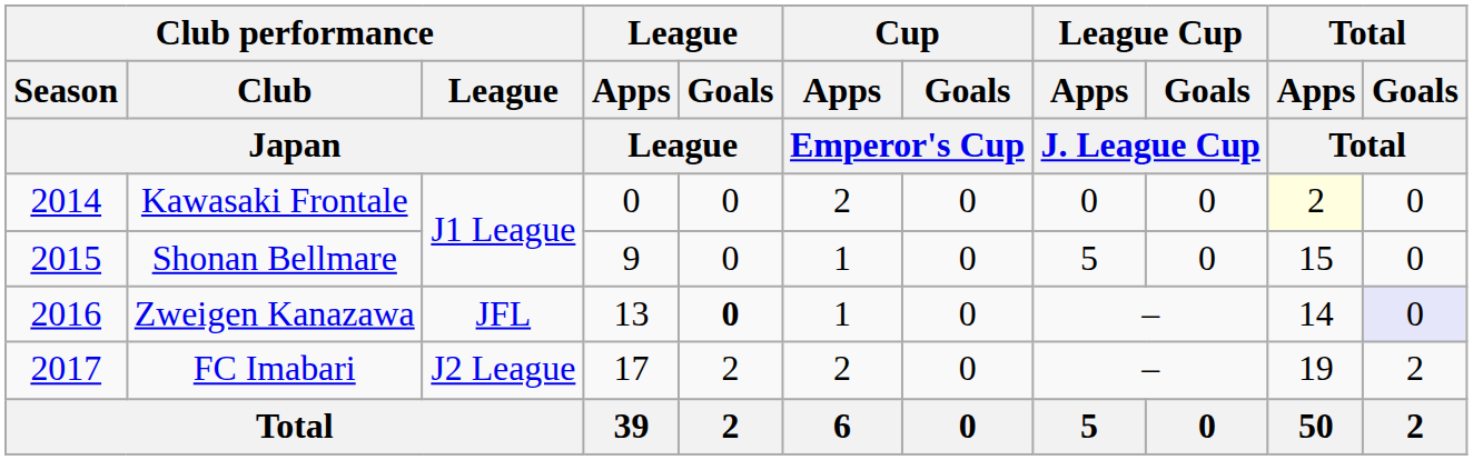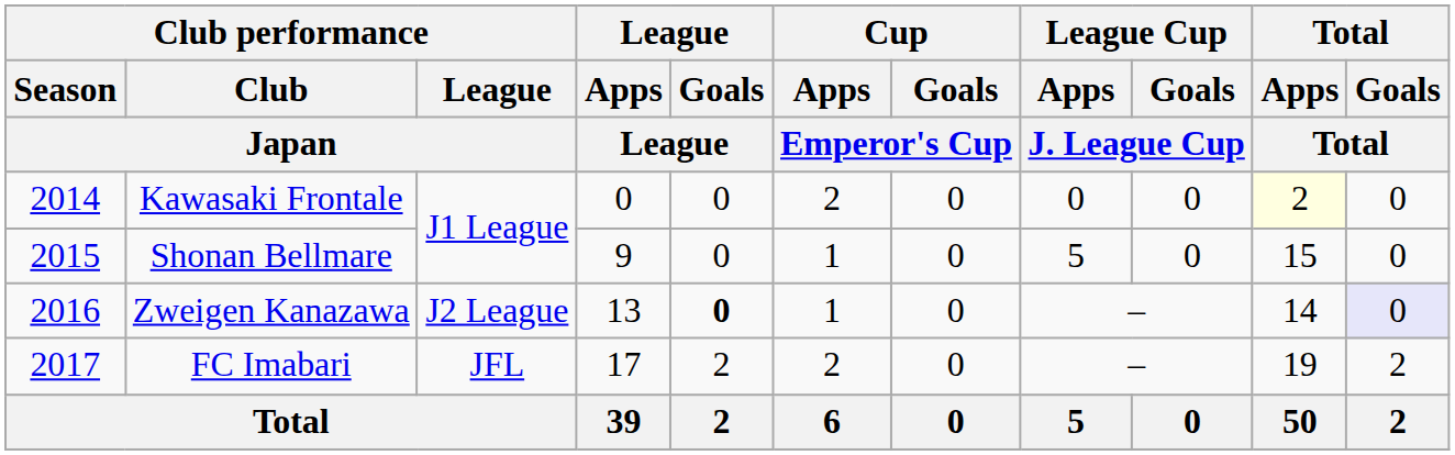 <table class="wikitable" style="text-align:center;">
 <tr>
 <th colspan=3>Club performance</th>
 <th colspan=2>League</th>
 <th colspan=2>Cup</th>
 <th colspan=2>League Cup</th>
 <th colspan=2>Total</th>
 </tr>
 <tr>
 <th>Season</th>
 <th>Club</th>
 <th>League</th>
 <th>Apps</th>
 <th>Goals</th>
 <th>Apps</th>
 <th>Goals</th>
 <th>Apps</th>
 <th>Goals</th>
 <th>Apps</th>
 <th>Goals</th>
 </tr>
 <tr>
 <th colspan=3>Japan</th>
 <th colspan=2>League</th>
 <th colspan=2><a href='#'>Emperor's Cup</a></th>
 <th colspan=2><a href='#'>J. League Cup</a></th>
 <th colspan=6>Total</th>
 </tr>
 <tr>
 <td><a href='#'>2014</a></td>
 <td><a href='#'>Kawasaki Frontale</a></td>
 <td rowspan="2"><a href='#'>J1 League</a></td>
 <td>0</td>
 <td>0</td>
 <td>2</td>
 <td>0</td>
 <td>0</td>
 <td>0</td>
 <td style="background: lightyellow;">2</td>
 <td>0</td>
 </tr>
 <tr>
 <td><a href='#'>2015</a></td>
 <td><a href='#'>Shonan Bellmare</a></td>
 <td>9</td>
 <td>0</td>
 <td>1</td>
 <td>0</td>
 <td>5</td>
 <td>0</td>
 <td>15</td>
 <td>0</td>
 </tr>
 <tr>
 <td><a href='#'>2016</a></td>
 <td><a href='#'>Zweigen Kanazawa</a></td>
-<td><a href='#'>JFL</a></td>
+<td><a href='#'>J2 League</a></td>
 <td>13</td>
 <td><strong>0</strong></td>
 <td>1</td>
 <td>0</td>
 <td colspan="2">–</td>
 <td>14</td>
 <td style="background: lavender;">0</td>
 </tr>
 <tr>
 <td><a href='#'>2017</a></td>
 <td><a href='#'>FC Imabari</a></td>
-<td><a href='#'>J2 League</a></td>
+<td><a href='#'>JFL</a></td>
 <td>17</td>
 <td>2</td>
 <td>2</td>
 <td>0</td>
 <td colspan="2">–</td>
 <td>19</td>
 <td>2</td>
 </tr>
 <tr>
 <th colspan=3>Total</th>
 <th>39</th>
 <th>2</th>
 <th>6</th>
 <th>0</th>
 <th>5</th>
 <th>0</th>
 <th>50</th>
 <th>2</th>
 </tr>
 </table>
